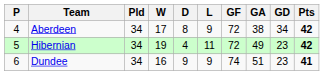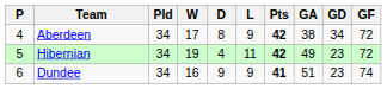 <table class="wikitable" style="text-align: center;">
 <tr>
 <th width=30>P</th>
 <th width=140>Team</th>
 <th width=30>Pld</th>
 <th width=30>W</th>
 <th width=30>D</th>
 <th width=30>L</th>
-<th width=30>GF</th>
+<th width=30>Pts</th>
 <th width=30>GA</th>
 <th width=30>GD</th>
-<th width=30>Pts</th>
+<th width=30>GF</th>
 </tr>
 <tr>
 <td>4</td>
 <td align=left><a href='#'>Aberdeen</a></td>
 <td>34</td>
 <td>17</td>
 <td>8</td>
 <td>9</td>
-<td>72</td>
+<td><strong>42</strong></td>
 <td>38</td>
 <td>34</td>
-<td><strong>42</strong></td>
+<td>72</td>
 </tr>
 <tr style="background:#ccffcc;">
 <td>5</td>
 <td align=left><a href='#'>Hibernian</a></td>
 <td>34</td>
 <td>19</td>
 <td>4</td>
 <td>11</td>
-<td>72</td>
+<td><strong>42</strong></td>
 <td>49</td>
 <td>23</td>
-<td><strong>42</strong></td>
+<td>72</td>
 </tr>
 <tr>
 <td>6</td>
 <td align=left><a href='#'>Dundee</a></td>
 <td>34</td>
 <td>16</td>
 <td>9</td>
 <td>9</td>
-<td>74</td>
+<td><strong>41</strong></td>
 <td>51</td>
 <td>23</td>
-<td><strong>41</strong></td>
+<td>74</td>
 </tr>
 </table>
